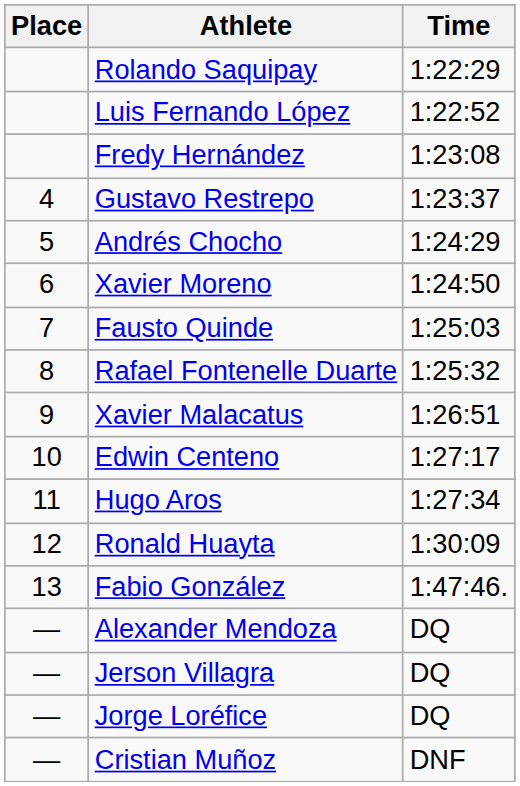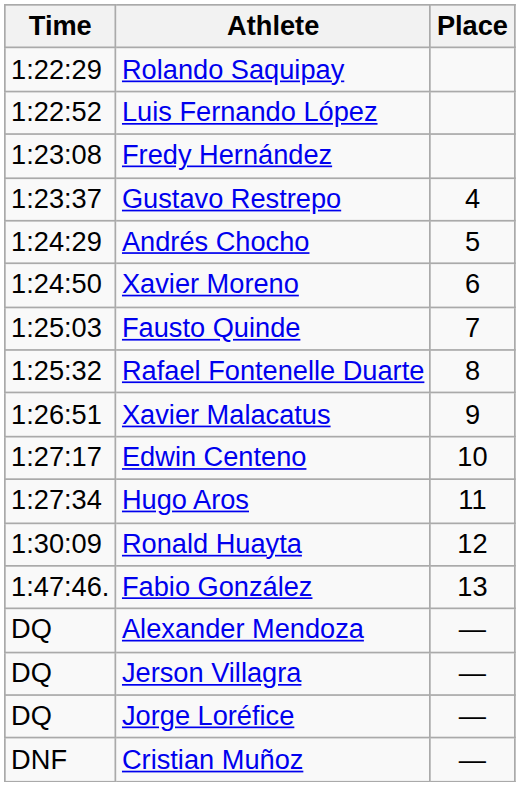 <table class=wikitable>
 <tr>
+<th>Time</th>
+<th>Athlete</th>
 <th>Place</th>
-<th>Athlete</th>
-<th>Time</th>
 </tr>
 <tr>
+<td>1:22:29</td>
+<td><a href='#'>Rolando Saquipay</a> </td>
 <td align=center></td>
-<td><a href='#'>Rolando Saquipay</a> </td>
-<td>1:22:29</td>
 </tr>
 <tr>
+<td>1:22:52</td>
+<td><a href='#'>Luis Fernando López</a> </td>
 <td align=center></td>
-<td><a href='#'>Luis Fernando López</a> </td>
-<td>1:22:52</td>
 </tr>
 <tr>
+<td>1:23:08</td>
+<td><a href='#'>Fredy Hernández</a> </td>
 <td align=center></td>
-<td><a href='#'>Fredy Hernández</a> </td>
-<td>1:23:08</td>
 </tr>
 <tr>
+<td>1:23:37</td>
+<td><a href='#'>Gustavo Restrepo</a> </td>
 <td align=center>4</td>
-<td><a href='#'>Gustavo Restrepo</a> </td>
-<td>1:23:37</td>
 </tr>
 <tr>
+<td>1:24:29</td>
+<td><a href='#'>Andrés Chocho</a> </td>
 <td align=center>5</td>
-<td><a href='#'>Andrés Chocho</a> </td>
-<td>1:24:29</td>
 </tr>
 <tr>
+<td>1:24:50</td>
+<td><a href='#'>Xavier Moreno</a> </td>
 <td align=center>6</td>
-<td><a href='#'>Xavier Moreno</a> </td>
-<td>1:24:50</td>
 </tr>
 <tr>
+<td>1:25:03</td>
+<td><a href='#'>Fausto Quinde</a> </td>
 <td align=center>7</td>
-<td><a href='#'>Fausto Quinde</a> </td>
-<td>1:25:03</td>
 </tr>
 <tr>
+<td>1:25:32</td>
+<td><a href='#'>Rafael Fontenelle Duarte</a> </td>
 <td align=center>8</td>
-<td><a href='#'>Rafael Fontenelle Duarte</a> </td>
-<td>1:25:32</td>
 </tr>
 <tr>
+<td>1:26:51</td>
+<td><a href='#'>Xavier Malacatus</a> </td>
 <td align=center>9</td>
-<td><a href='#'>Xavier Malacatus</a> </td>
-<td>1:26:51</td>
 </tr>
 <tr>
+<td>1:27:17</td>
+<td><a href='#'>Edwin Centeno</a> </td>
 <td align=center>10</td>
-<td><a href='#'>Edwin Centeno</a> </td>
-<td>1:27:17</td>
 </tr>
 <tr>
+<td>1:27:34</td>
+<td><a href='#'>Hugo Aros</a> </td>
 <td align=center>11</td>
-<td><a href='#'>Hugo Aros</a> </td>
-<td>1:27:34</td>
 </tr>
 <tr>
+<td>1:30:09</td>
+<td><a href='#'>Ronald Huayta</a> </td>
 <td align=center>12</td>
-<td><a href='#'>Ronald Huayta</a> </td>
-<td>1:30:09</td>
 </tr>
 <tr>
+<td>1:47:46.</td>
+<td><a href='#'>Fabio González</a> </td>
 <td align=center>13</td>
-<td><a href='#'>Fabio González</a> </td>
-<td>1:47:46.</td>
 </tr>
 <tr>
+<td>DQ</td>
+<td><a href='#'>Alexander Mendoza</a> </td>
 <td align=center>—</td>
-<td><a href='#'>Alexander Mendoza</a> </td>
-<td>DQ</td>
 </tr>
 <tr>
+<td>DQ</td>
+<td><a href='#'>Jerson Villagra</a> </td>
 <td align=center>—</td>
-<td><a href='#'>Jerson Villagra</a> </td>
-<td>DQ</td>
 </tr>
 <tr>
+<td>DQ</td>
+<td><a href='#'>Jorge Loréfice</a> </td>
 <td align=center>—</td>
-<td><a href='#'>Jorge Loréfice</a> </td>
-<td>DQ</td>
 </tr>
 <tr>
+<td>DNF</td>
+<td><a href='#'>Cristian Muñoz</a> </td>
 <td align=center>—</td>
-<td><a href='#'>Cristian Muñoz</a> </td>
-<td>DNF</td>
 </tr>
 </table>
